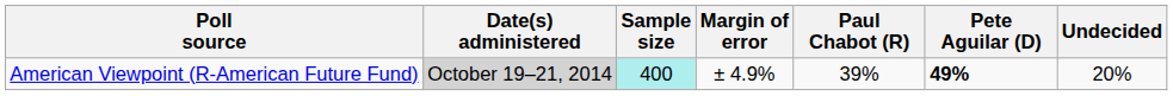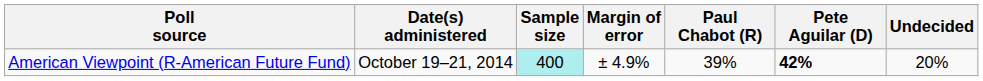 <table class="wikitable">
 <tr>
 <th>Poll<br>source</th>
 <th>Date(s)<br>administered</th>
 <th>Sample<br>size</th>
 <th>Margin of<br>error</th>
 <th style="width:100px;">Paul<br>Chabot (R)</th>
 <th style="width:100px;">Pete<br>Aguilar (D)</th>
 <th>Undecided</th>
 </tr>
 <tr>
 <td><a href='#'>American Viewpoint (R-American Future Fund)</a></td>
-<td align=center style="background: lightgrey;">October 19–21, 2014</td>
+<td align=center>October 19–21, 2014</td>
 <td align=center style="background: paleturquoise;">400</td>
 <td align=center>± 4.9%</td>
 <td align=center>39%</td>
-<td><strong>49%</strong></td>
+<td><strong>42%</strong></td>
 <td align=center>20%</td>
 </tr>
 </table>
